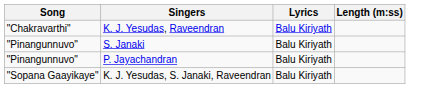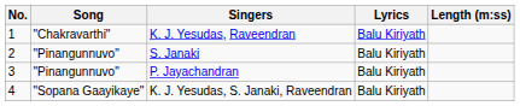 <table class="wikitable" style="font-size:95%;">
 <tr>
+<th>No.</th>
 <th>Song</th>
 <th>Singers</th>
 <th>Lyrics</th>
 <th>Length (m:ss)</th>
 </tr>
 <tr>
+<td>1</td>
 <td>"Chakravarthi"</td>
 <td><a href='#'>K. J. Yesudas</a>, <a href='#'>Raveendran</a></td>
 <td><a href='#'>Balu Kiriyath</a></td>
 <td></td>
 </tr>
 <tr>
+<td>2</td>
 <td>"Pinangunnuvo"</td>
 <td><a href='#'>S. Janaki</a></td>
 <td>Balu Kiriyath</td>
 <td></td>
 </tr>
 <tr>
+<td>3</td>
 <td>"Pinangunnuvo"</td>
 <td><a href='#'>P. Jayachandran</a></td>
 <td>Balu Kiriyath</td>
 <td></td>
 </tr>
 <tr>
+<td>4</td>
 <td>"Sopana Gaayikaye"</td>
 <td>K. J. Yesudas, S. Janaki, Raveendran</td>
 <td>Balu Kiriyath</td>
 <td></td>
 </tr>
 </table>
